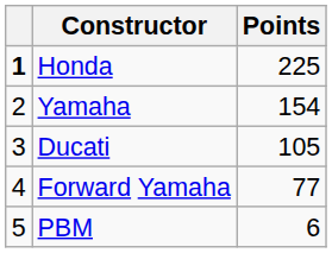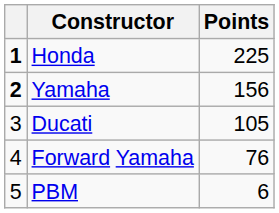 <table class="wikitable" style="font-size: 95%;">
 <tr>
 <th></th>
 <th>Constructor</th>
 <th>Points</th>
 </tr>
 <tr>
 <td align=center><strong>1</strong></td>
 <td> <a href='#'>Honda</a></td>
 <td align=right>225</td>
 </tr>
 <tr>
-<td align=center>2</td>
+<td align=center><strong>2</strong></td>
 <td> <a href='#'>Yamaha</a></td>
-<td align=right>154</td>
+<td align=right>156</td>
 </tr>
 <tr>
 <td align=center>3</td>
 <td> <a href='#'>Ducati</a></td>
 <td align=right>105</td>
 </tr>
 <tr>
 <td align=center>4</td>
 <td> <a href='#'>Forward</a> <a href='#'>Yamaha</a></td>
-<td align=right>77</td>
+<td align=right>76</td>
 </tr>
 <tr>
 <td align=center>5</td>
 <td> <a href='#'>PBM</a></td>
 <td align=right>6</td>
 </tr>
 </table>
